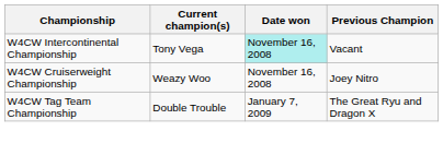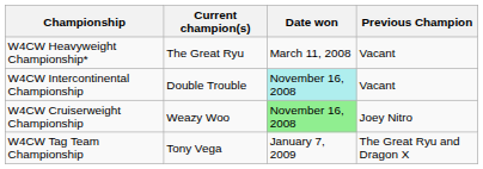 <table class="wikitable" style="font-size: 95%;">
 <tr>
 <th>Championship</th>
 <th>Current champion(s)</th>
 <th>Date won</th>
 <th>Previous Champion</th>
 </tr>
 <tr>
+<td>W4CW Heavyweight Championship*</td>
+<td>The Great Ryu</td>
+<td>March 11, 2008</td>
+<td>Vacant</td>
+</tr>
+<tr>
 <td>W4CW Intercontinental Championship</td>
-<td>Tony Vega</td>
+<td>Double Trouble</td>
 <td style="background: paleturquoise;">November 16, 2008</td>
 <td>Vacant</td>
 </tr>
 <tr>
 <td>W4CW Cruiserweight Championship</td>
 <td>Weazy Woo</td>
-<td>November 16, 2008</td>
+<td style="background: lightgreen;">November 16, 2008</td>
 <td>Joey Nitro</td>
 </tr>
 <tr>
 <td>W4CW Tag Team Championship</td>
-<td>Double Trouble</td>
+<td>Tony Vega</td>
 <td>January 7, 2009</td>
 <td>The Great Ryu and Dragon X<br></td>
 </tr>
 </table>
